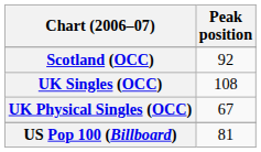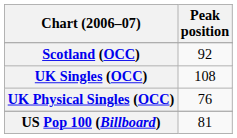 <table class="wikitable sortable plainrowheaders" style="text-align:center">
 <tr>
 <th scope="col">Chart (2006–07)</th>
 <th scope="col">Peak<br>position</th>
 </tr>
 <tr>
 </tr>
 <tr>
 </tr>
 <tr>
 <th scope="row"><a href='#'>Scotland</a> (<a href='#'>OCC</a>)</th>
 <td>92</td>
 </tr>
 <tr>
 <th scope="row"><a href='#'>UK Singles</a> (<a href='#'>OCC</a>)</th>
 <td>108</td>
 </tr>
 <tr>
 <th scope="row"><a href='#'>UK Physical Singles</a> (<a href='#'>OCC</a>)</th>
-<td>67</td>
+<td>76</td>
 </tr>
 <tr>
 </tr>
 <tr>
 </tr>
 <tr>
 </tr>
 <tr>
 <th scope="row">US <a href='#'>Pop 100</a> (<em><a href='#'>Billboard</a></em>)</th>
 <td>81</td>
 </tr>
 </table>
